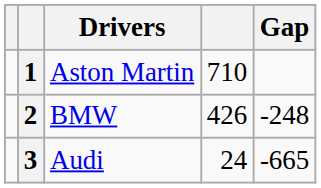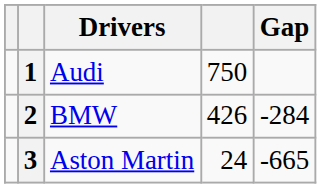 <table class="wikitable" style="font-size: 90%;">
 <tr>
 <th></th>
 <th></th>
 <th>Drivers</th>
 <th></th>
 <th>Gap</th>
 </tr>
 <tr>
 <td align="left"></td>
 <th>1</th>
-<td> <a href='#'>Aston Martin</a></td>
-<td align="right">710</td>
+<td> <a href='#'>Audi</a></td>
+<td align="right">750</td>
 <td align="right"></td>
 </tr>
 <tr>
 <td align="left"></td>
 <th>2</th>
 <td> <a href='#'>BMW</a></td>
 <td align="right">426</td>
-<td align="right">-248</td>
+<td align="right">-284</td>
 </tr>
 <tr>
 <td align="left"></td>
 <th>3</th>
-<td> <a href='#'>Audi</a></td>
+<td> <a href='#'>Aston Martin</a></td>
 <td align="right">24</td>
 <td align="right">-665</td>
 </tr>
 </table>
